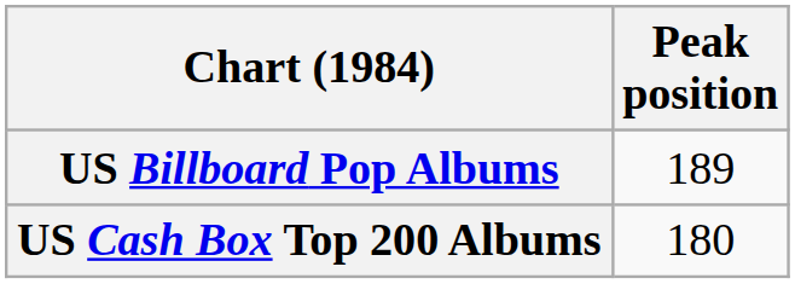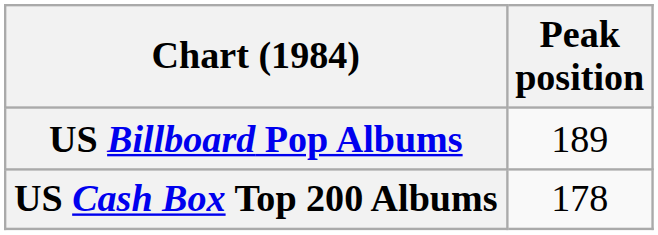 <table class="wikitable plainrowheaders" style="text-align:center;">
 <tr>
 <th>Chart (1984)</th>
 <th>Peak<br>position</th>
 </tr>
 <tr>
 <th scope="row">US <a href='#'><em>Billboard</em> Pop Albums</a></th>
 <td>189</td>
 </tr>
 <tr>
 <th scope="row">US <em><a href='#'>Cash Box</a></em> Top 200 Albums</th>
-<td align="center">180</td>
+<td align="center">178</td>
 </tr>
 </table>
